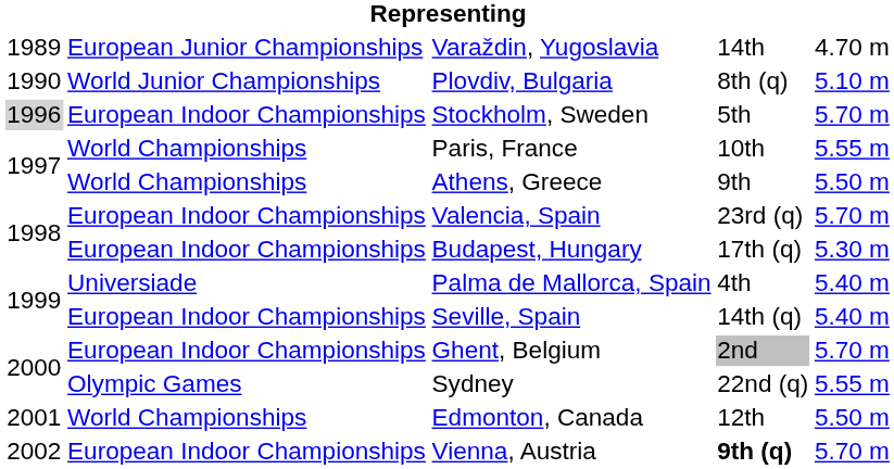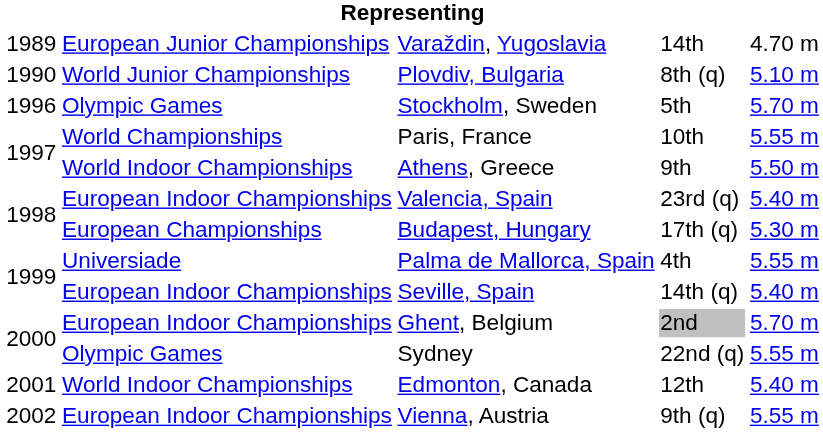 <table>
 <tr>
 <th colspan="5">Representing </th>
 </tr>
 <tr>
 <td>1989</td>
 <td><a href='#'>European Junior Championships</a></td>
 <td><a href='#'>Varaždin</a>, <a href='#'>Yugoslavia</a></td>
 <td>14th</td>
 <td>4.70 m</td>
 </tr>
 <tr>
 <td>1990</td>
 <td><a href='#'>World Junior Championships</a></td>
 <td><a href='#'>Plovdiv, Bulgaria</a></td>
 <td>8th (q)</td>
 <td><a href='#'>5.10 m</a></td>
 </tr>
 <tr>
-<td style="background: lightgrey;">1996</td>
-<td><a href='#'>European Indoor Championships</a></td>
+<td>1996</td>
+<td><a href='#'>Olympic Games</a></td>
 <td><a href='#'>Stockholm</a>, Sweden</td>
 <td>5th</td>
 <td><a href='#'>5.70 m</a></td>
 </tr>
 <tr>
 <td rowspan=2>1997</td>
 <td><a href='#'>World Championships</a></td>
 <td>Paris, France</td>
 <td>10th</td>
 <td><a href='#'>5.55 m</a></td>
 </tr>
 <tr>
-<td><a href='#'>World Championships</a></td>
+<td><a href='#'>World Indoor Championships</a></td>
 <td><a href='#'>Athens</a>, Greece</td>
 <td>9th</td>
 <td><a href='#'>5.50 m</a></td>
 </tr>
 <tr>
 <td rowspan=2>1998</td>
 <td><a href='#'>European Indoor Championships</a></td>
 <td><a href='#'>Valencia, Spain</a></td>
 <td>23rd (q)</td>
-<td><a href='#'>5.70 m</a></td>
+<td><a href='#'>5.40 m</a></td>
 </tr>
 <tr>
-<td><a href='#'>European Indoor Championships</a></td>
+<td><a href='#'>European Championships</a></td>
 <td><a href='#'>Budapest, Hungary</a></td>
 <td>17th (q)</td>
 <td><a href='#'>5.30 m</a></td>
 </tr>
 <tr>
 <td rowspan=2>1999</td>
 <td><a href='#'>Universiade</a></td>
 <td><a href='#'>Palma de Mallorca, Spain</a></td>
 <td>4th</td>
-<td><a href='#'>5.40 m</a></td>
+<td><a href='#'>5.55 m</a></td>
 </tr>
 <tr>
 <td><a href='#'>European Indoor Championships</a></td>
 <td><a href='#'>Seville, Spain</a></td>
 <td>14th (q)</td>
 <td><a href='#'>5.40 m</a></td>
 </tr>
 <tr>
 <td rowspan=2>2000</td>
 <td><a href='#'>European Indoor Championships</a></td>
 <td><a href='#'>Ghent</a>, Belgium</td>
 <td bgcolor="silver">2nd</td>
 <td><a href='#'>5.70 m</a></td>
 </tr>
 <tr>
 <td><a href='#'>Olympic Games</a></td>
 <td>Sydney</td>
 <td>22nd (q)</td>
 <td><a href='#'>5.55 m</a></td>
 </tr>
 <tr>
 <td>2001</td>
-<td><a href='#'>World Championships</a></td>
+<td><a href='#'>World Indoor Championships</a></td>
 <td><a href='#'>Edmonton</a>, Canada</td>
 <td>12th</td>
-<td><a href='#'>5.50 m</a></td>
+<td><a href='#'>5.40 m</a></td>
 </tr>
 <tr>
 <td>2002</td>
 <td><a href='#'>European Indoor Championships</a></td>
 <td><a href='#'>Vienna</a>, Austria</td>
-<td><strong>9th (q)</strong></td>
-<td><a href='#'>5.70 m</a></td>
+<td>9th (q)</td>
+<td><a href='#'>5.55 m</a></td>
 </tr>
 </table>
